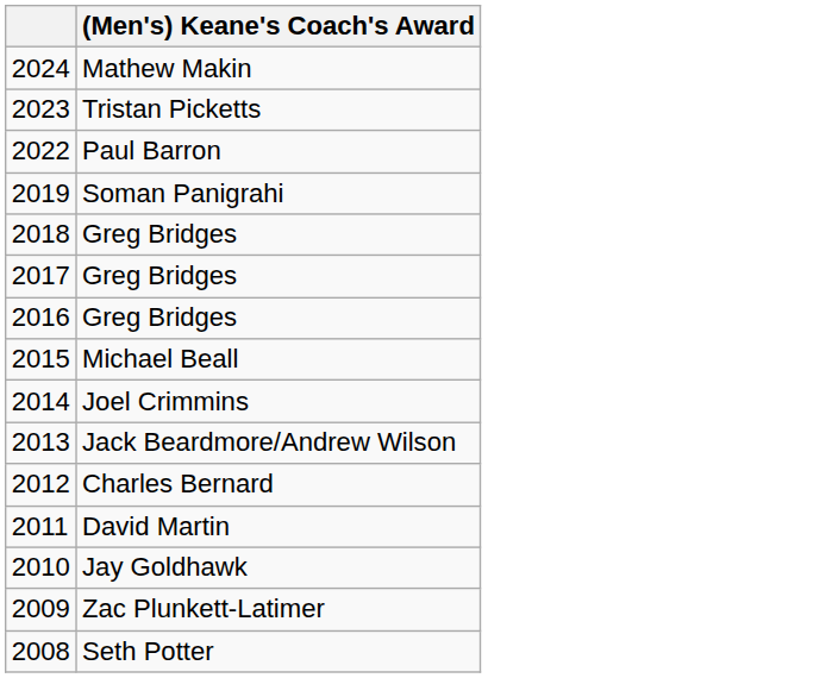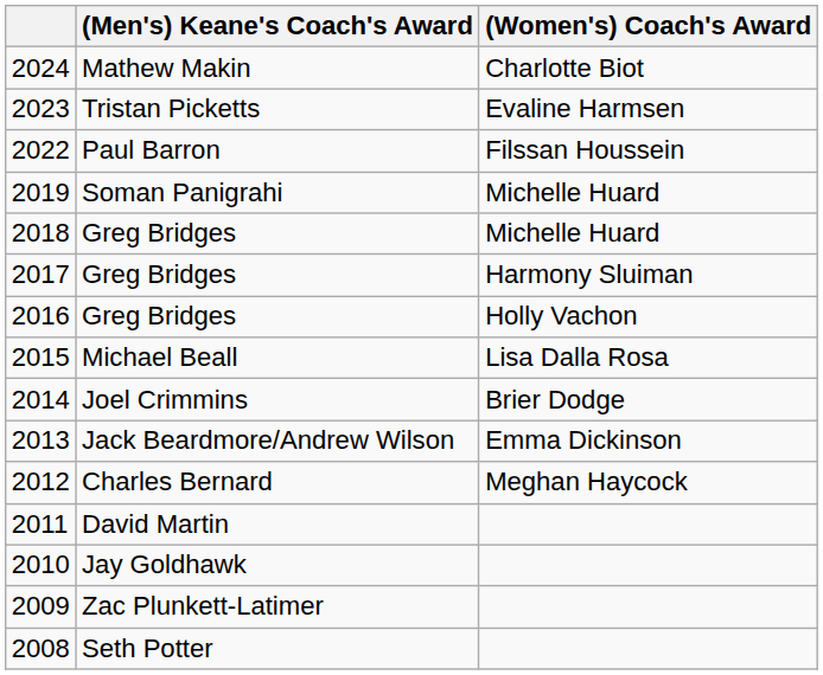 <table class="wikitable">
 <tr>
 <th></th>
 <th><strong>(Men's) Keane's Coach's Award</strong></th>
+<th><strong>(Women's) Coach's Award</strong></th>
 </tr>
 <tr>
 <td>2024</td>
 <td>Mathew Makin</td>
+<td>Charlotte Biot</td>
 </tr>
 <tr>
 <td>2023</td>
 <td>Tristan Picketts</td>
+<td>Evaline Harmsen</td>
 </tr>
 <tr>
 <td>2022</td>
 <td>Paul Barron</td>
+<td>Filssan Houssein</td>
 </tr>
 <tr>
 <td>2019</td>
 <td>Soman Panigrahi</td>
+<td>Michelle Huard</td>
 </tr>
 <tr>
 <td>2018</td>
 <td>Greg Bridges</td>
+<td>Michelle Huard</td>
 </tr>
 <tr>
 <td>2017</td>
 <td>Greg Bridges</td>
+<td>Harmony Sluiman</td>
 </tr>
 <tr>
 <td>2016</td>
 <td>Greg Bridges</td>
+<td>Holly Vachon</td>
 </tr>
 <tr>
 <td>2015</td>
 <td>Michael Beall</td>
+<td>Lisa Dalla Rosa</td>
 </tr>
 <tr>
 <td>2014</td>
 <td>Joel Crimmins</td>
+<td>Brier Dodge</td>
 </tr>
 <tr>
 <td>2013</td>
 <td>Jack Beardmore/Andrew Wilson</td>
+<td>Emma Dickinson</td>
 </tr>
 <tr>
 <td>2012</td>
 <td>Charles Bernard</td>
+<td>Meghan Haycock</td>
 </tr>
 <tr>
 <td>2011</td>
 <td>David Martin</td>
+<td></td>
 </tr>
 <tr>
 <td>2010</td>
 <td>Jay Goldhawk</td>
+<td></td>
 </tr>
 <tr>
 <td>2009</td>
 <td>Zac Plunkett-Latimer</td>
+<td></td>
 </tr>
 <tr>
 <td>2008</td>
 <td>Seth Potter</td>
+<td></td>
 </tr>
 </table>
